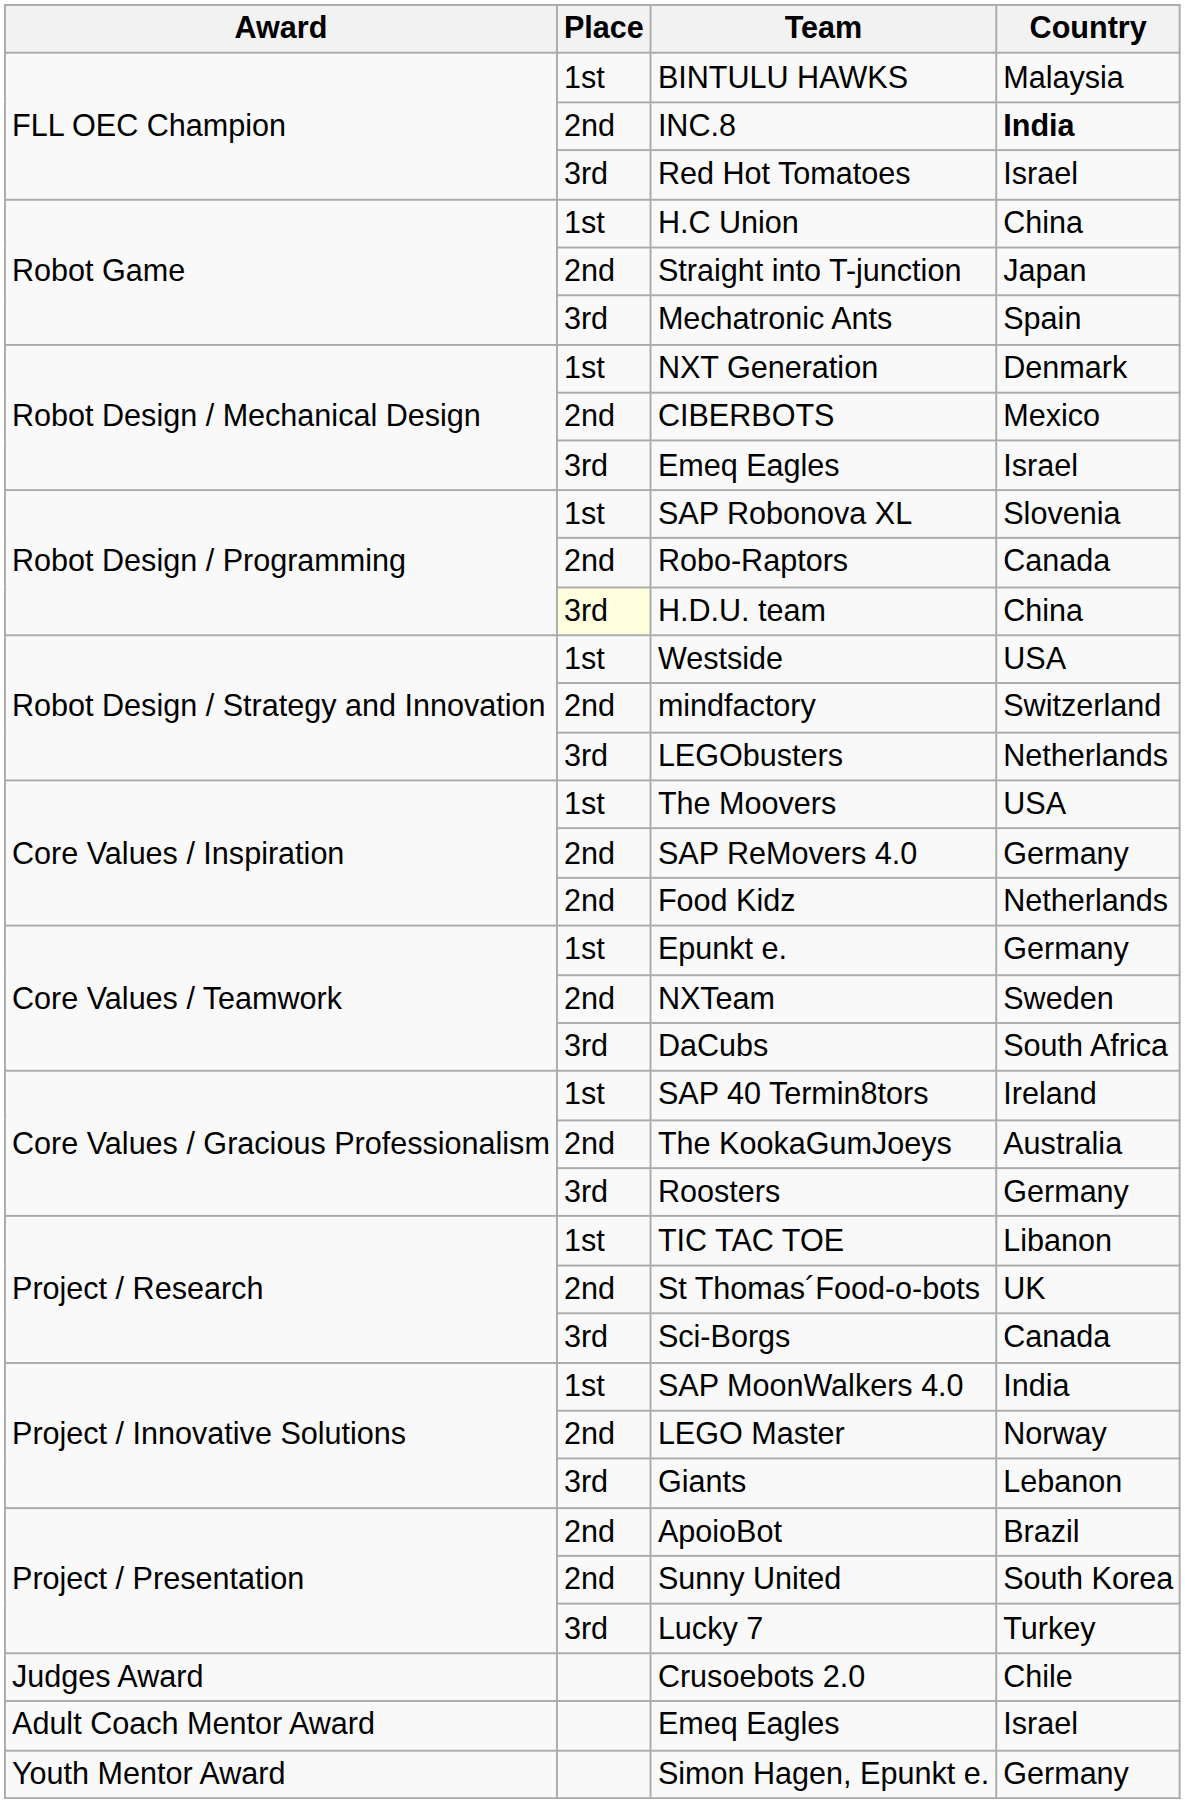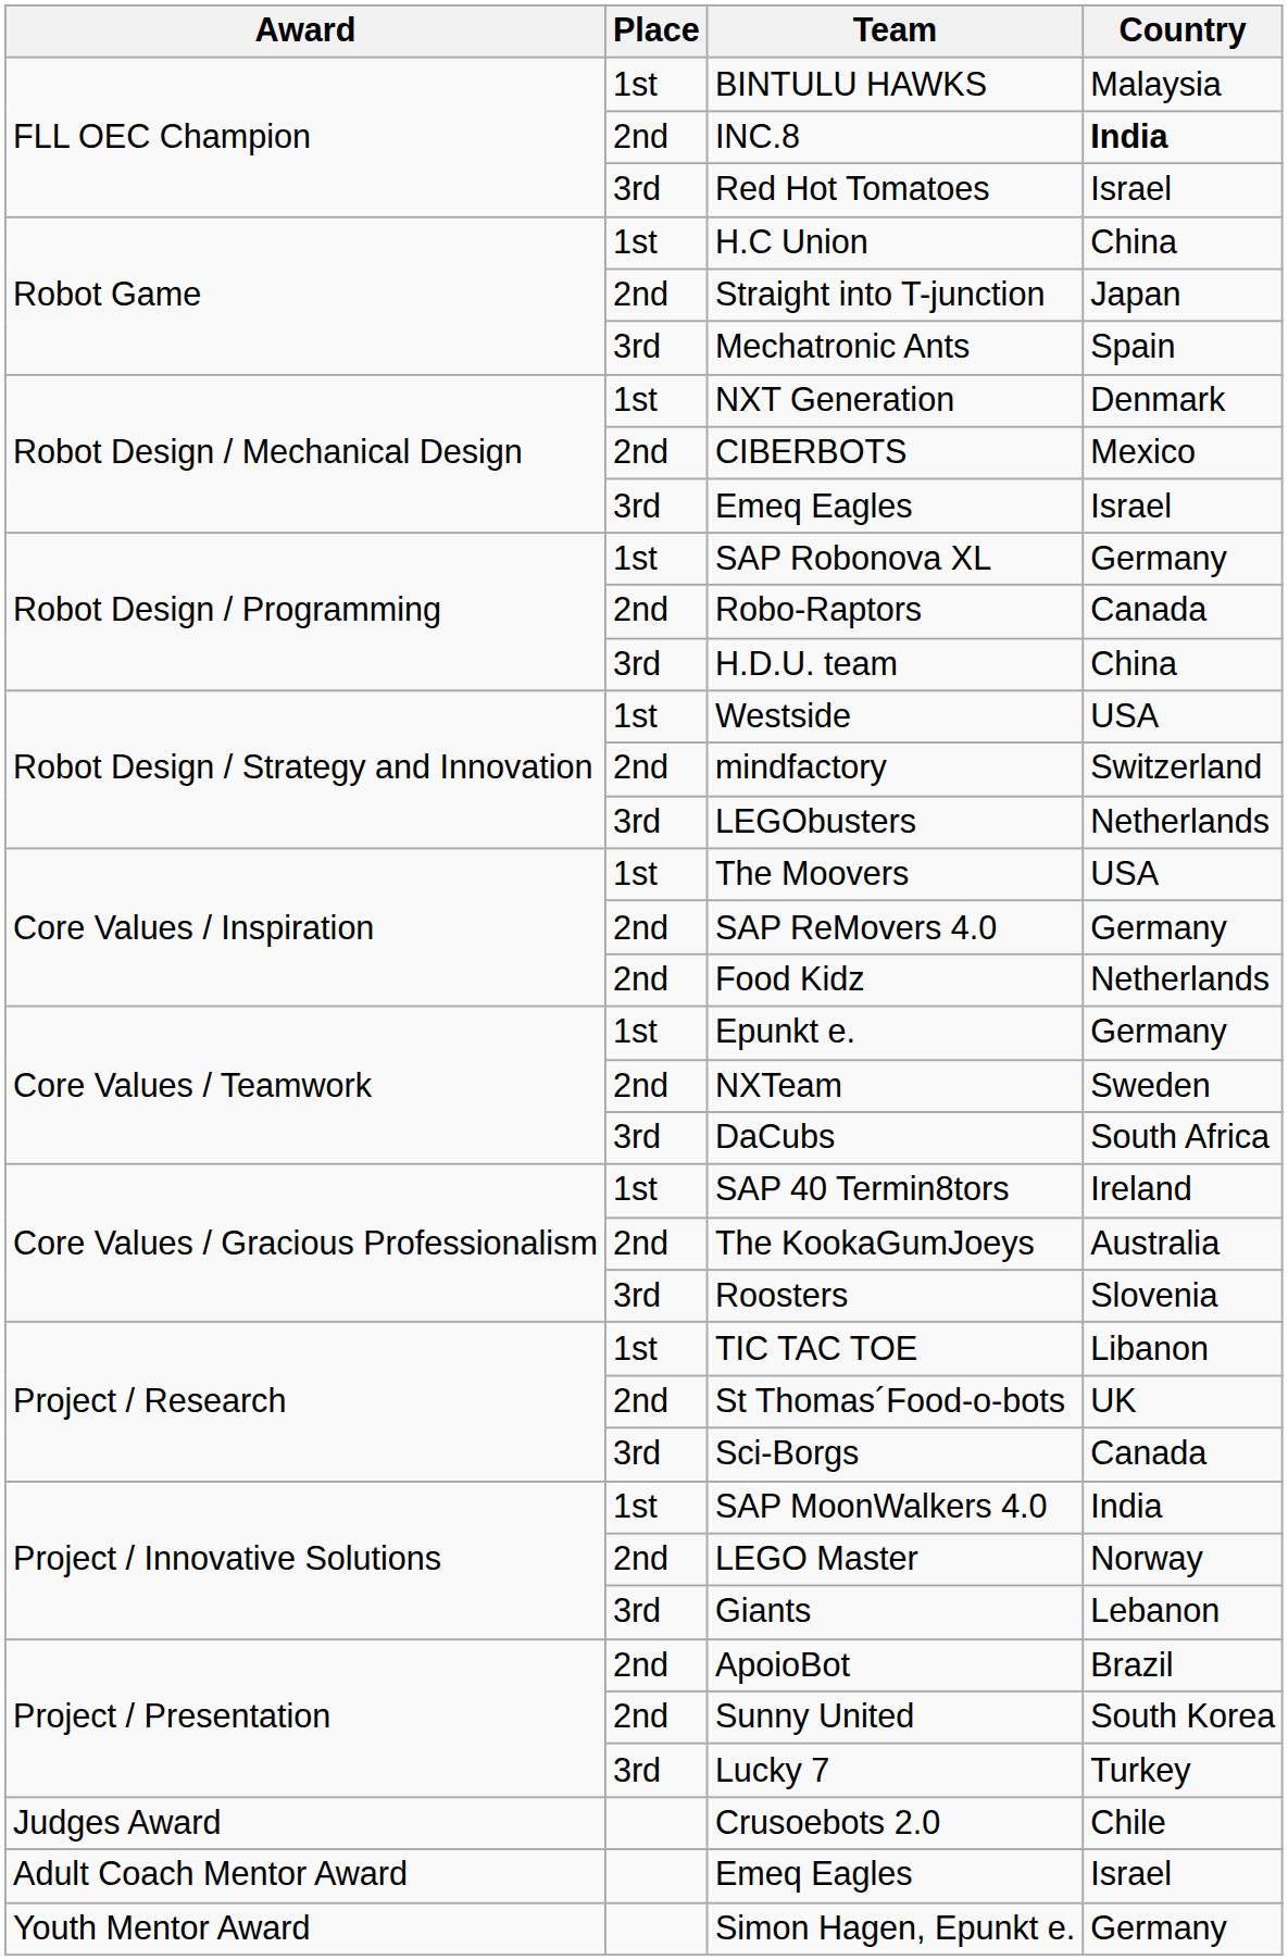 <table class="wikitable">
 <tr>
 <th>Award</th>
 <th>Place</th>
 <th>Team</th>
 <th>Country</th>
 </tr>
 <tr>
 <td rowspan="3">FLL OEC Champion</td>
 <td>1st</td>
 <td>BINTULU HAWKS</td>
 <td>Malaysia</td>
 </tr>
 <tr>
 <td>2nd</td>
 <td>INC.8</td>
 <td><strong>India</strong></td>
 </tr>
 <tr>
 <td>3rd</td>
 <td>Red Hot Tomatoes</td>
 <td>Israel</td>
 </tr>
 <tr>
 <td rowspan="3">Robot Game</td>
 <td>1st</td>
 <td>H.C Union</td>
 <td>China</td>
 </tr>
 <tr>
 <td>2nd</td>
 <td>Straight into T-junction</td>
 <td>Japan</td>
 </tr>
 <tr>
 <td>3rd</td>
 <td>Mechatronic Ants</td>
 <td>Spain</td>
 </tr>
 <tr>
 <td rowspan="3">Robot Design / Mechanical Design</td>
 <td>1st</td>
 <td>NXT Generation</td>
 <td>Denmark</td>
 </tr>
 <tr>
 <td>2nd</td>
 <td>CIBERBOTS</td>
 <td>Mexico</td>
 </tr>
 <tr>
 <td>3rd</td>
 <td>Emeq Eagles</td>
 <td>Israel</td>
 </tr>
 <tr>
 <td rowspan="3">Robot Design / Programming</td>
 <td>1st</td>
 <td>SAP Robonova XL</td>
-<td>Slovenia</td>
+<td>Germany</td>
 </tr>
 <tr>
 <td>2nd</td>
 <td>Robo-Raptors</td>
 <td>Canada</td>
 </tr>
 <tr>
-<td style="background: lightyellow;">3rd</td>
+<td>3rd</td>
 <td>H.D.U. team</td>
 <td>China</td>
 </tr>
 <tr>
 <td rowspan="3">Robot Design / Strategy and Innovation</td>
 <td>1st</td>
 <td>Westside</td>
 <td>USA</td>
 </tr>
 <tr>
 <td>2nd</td>
 <td>mindfactory</td>
 <td>Switzerland</td>
 </tr>
 <tr>
 <td>3rd</td>
 <td>LEGObusters</td>
 <td>Netherlands</td>
 </tr>
 <tr>
 <td rowspan="3">Core Values / Inspiration</td>
 <td>1st</td>
 <td>The Moovers</td>
 <td>USA</td>
 </tr>
 <tr>
 <td>2nd</td>
 <td>SAP ReMovers 4.0</td>
 <td>Germany</td>
 </tr>
 <tr>
 <td>2nd</td>
 <td>Food Kidz</td>
 <td>Netherlands</td>
 </tr>
 <tr>
 <td rowspan="3">Core Values / Teamwork</td>
 <td>1st</td>
 <td>Epunkt e.</td>
 <td>Germany</td>
 </tr>
 <tr>
 <td>2nd</td>
 <td>NXTeam</td>
 <td>Sweden</td>
 </tr>
 <tr>
 <td>3rd</td>
 <td>DaCubs</td>
 <td>South Africa</td>
 </tr>
 <tr>
 <td rowspan="3">Core Values / Gracious Professionalism</td>
 <td>1st</td>
 <td>SAP 40 Termin8tors</td>
 <td>Ireland</td>
 </tr>
 <tr>
 <td>2nd</td>
 <td>The KookaGumJoeys</td>
 <td>Australia</td>
 </tr>
 <tr>
 <td>3rd</td>
 <td>Roosters</td>
-<td>Germany</td>
+<td>Slovenia</td>
 </tr>
 <tr>
 <td rowspan="3">Project / Research</td>
 <td>1st</td>
 <td>TIC TAC TOE</td>
 <td>Libanon</td>
 </tr>
 <tr>
 <td>2nd</td>
 <td>St Thomas´Food-o-bots</td>
 <td>UK</td>
 </tr>
 <tr>
 <td>3rd</td>
 <td>Sci-Borgs</td>
 <td>Canada</td>
 </tr>
 <tr>
 <td rowspan="3">Project / Innovative Solutions</td>
 <td>1st</td>
 <td>SAP MoonWalkers 4.0</td>
 <td>India</td>
 </tr>
 <tr>
 <td>2nd</td>
 <td>LEGO Master</td>
 <td>Norway</td>
 </tr>
 <tr>
 <td>3rd</td>
 <td>Giants</td>
 <td>Lebanon</td>
 </tr>
 <tr>
 <td rowspan="3">Project / Presentation</td>
 <td>2nd</td>
 <td>ApoioBot</td>
 <td>Brazil</td>
 </tr>
 <tr>
 <td>2nd</td>
 <td>Sunny United</td>
 <td>South Korea</td>
 </tr>
 <tr>
 <td>3rd</td>
 <td>Lucky 7</td>
 <td>Turkey</td>
 </tr>
 <tr>
 <td>Judges Award</td>
 <td></td>
 <td>Crusoebots 2.0</td>
 <td>Chile</td>
 </tr>
 <tr>
 <td>Adult Coach Mentor Award</td>
 <td></td>
 <td>Emeq Eagles</td>
 <td>Israel</td>
 </tr>
 <tr>
 <td>Youth Mentor Award</td>
 <td></td>
 <td>Simon Hagen, Epunkt e.</td>
 <td>Germany</td>
 </tr>
 <tr>
 </tr>
 </table>
